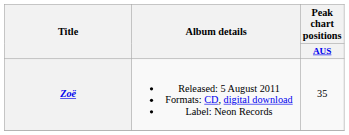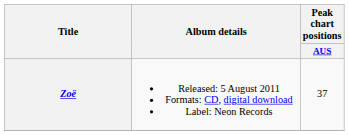 <table class="wikitable plainrowheaders" style=text-align:center;>
 <tr>
 <th scope="col" rowspan="2" style="width:12em;">Title</th>
 <th scope="col" rowspan="2" style="width:16em;">Album details</th>
 <th scope="col" colspan="1">Peak chart positions</th>
 </tr>
 <tr>
 <th scope="col" style="width:3em;font-size:90%;"><a href='#'>AUS</a><br></th>
 </tr>
 <tr>
 <th scope="row"><em><a href='#'>Zoë</a></em></th>
 <td><br><ul><li>Released: 5 August 2011</li><li>Formats: <a href='#'>CD</a>, <a href='#'>digital download</a></li><li>Label: Neon Records</li></ul></td>
-<td>35</td>
+<td>37</td>
 </tr>
 <tr>
 </tr>
 </table>
